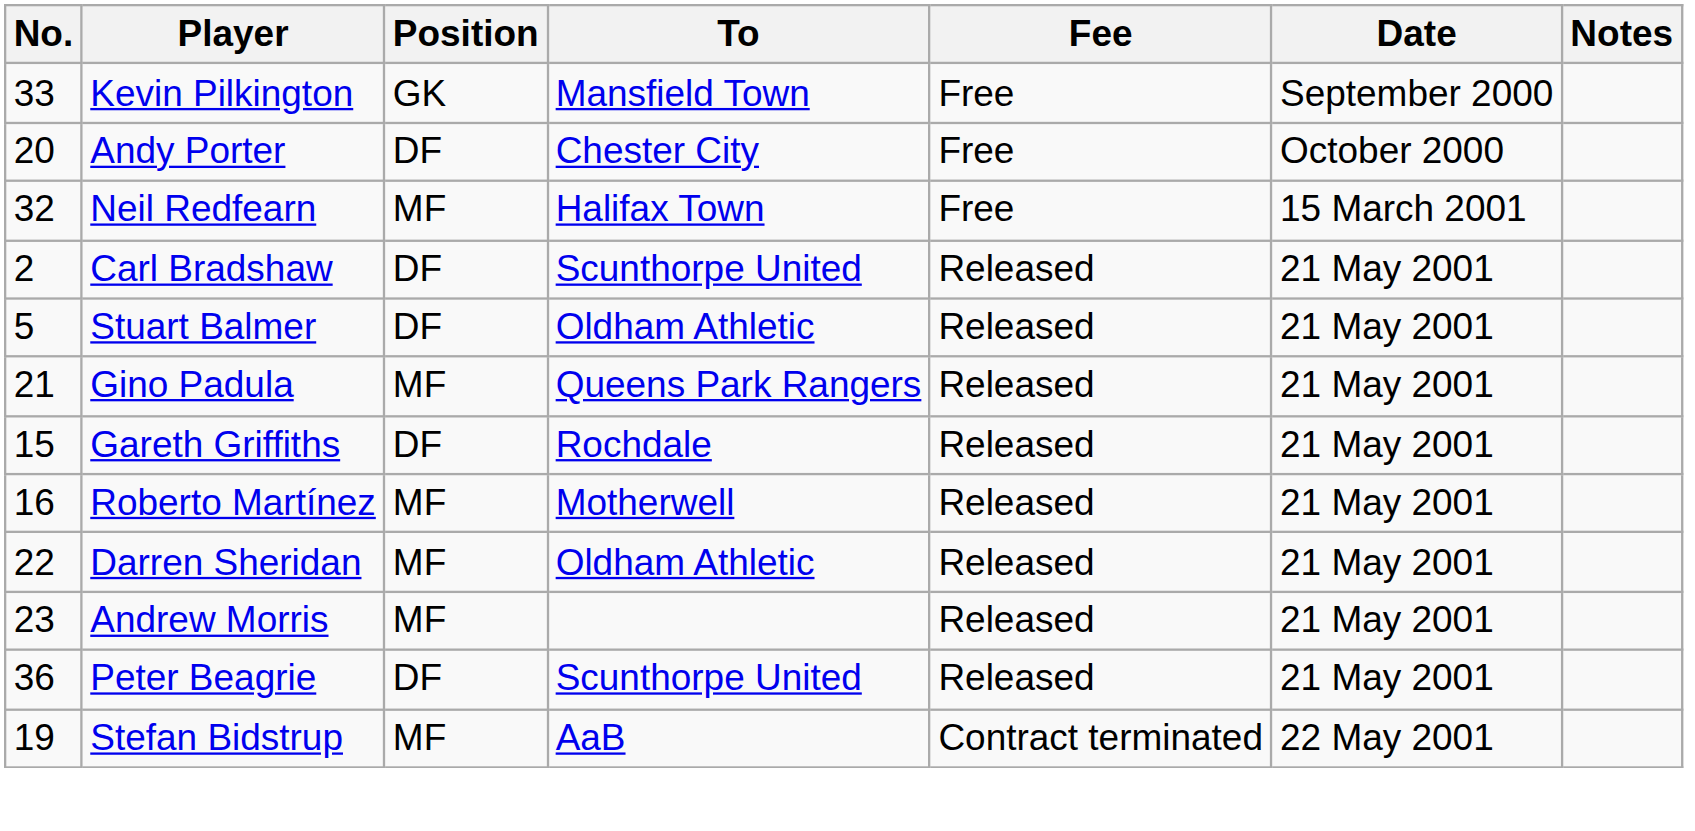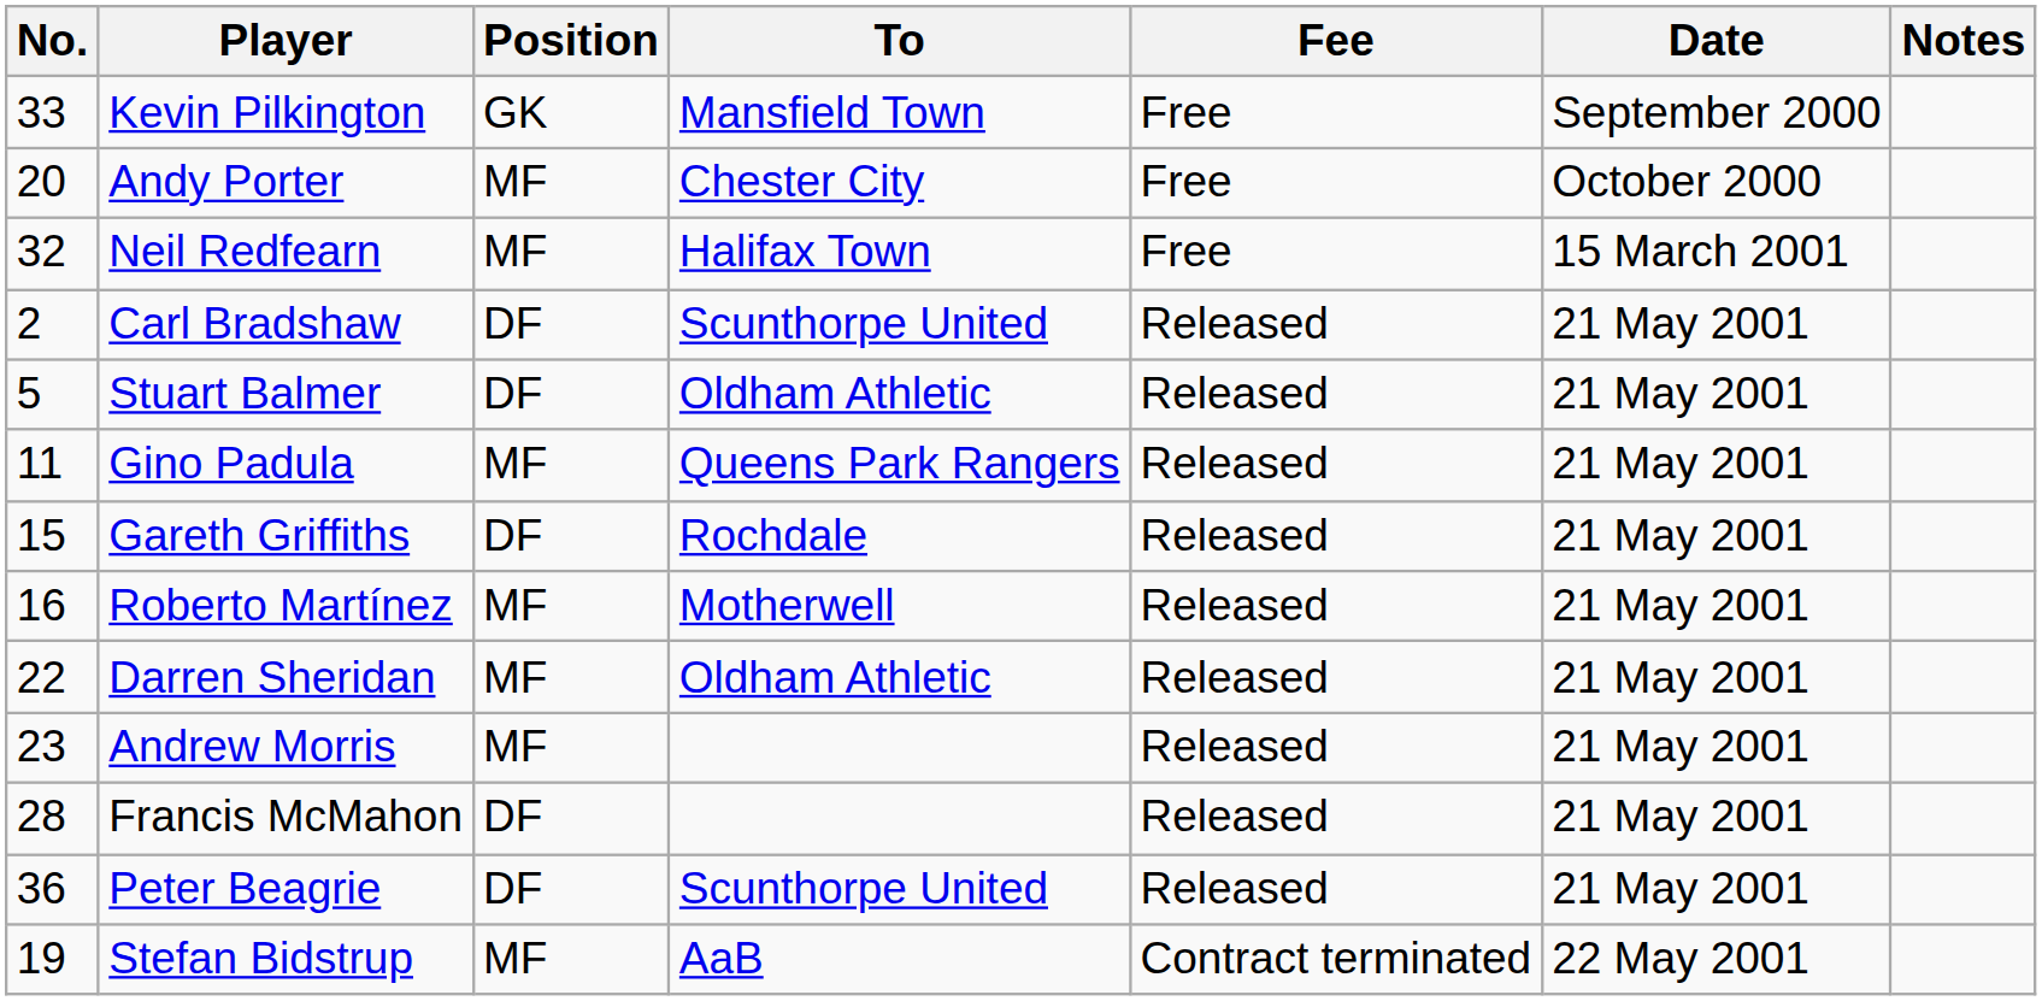 <table class="wikitable">
 <tr>
 <th>No.</th>
 <th>Player</th>
 <th>Position</th>
 <th>To</th>
 <th>Fee</th>
 <th>Date</th>
 <th>Notes</th>
 </tr>
 <tr>
 <td>33</td>
 <td><a href='#'>Kevin Pilkington</a></td>
 <td>GK</td>
 <td><a href='#'>Mansfield Town</a></td>
 <td>Free</td>
 <td>September 2000</td>
 <td></td>
 </tr>
 <tr>
 <td>20</td>
 <td><a href='#'>Andy Porter</a></td>
-<td>DF</td>
+<td>MF</td>
 <td><a href='#'>Chester City</a></td>
 <td>Free</td>
 <td>October 2000</td>
 <td></td>
 </tr>
 <tr>
 <td>32</td>
 <td><a href='#'>Neil Redfearn</a></td>
 <td>MF</td>
 <td><a href='#'>Halifax Town</a></td>
 <td>Free</td>
 <td>15 March 2001</td>
 <td></td>
 </tr>
 <tr>
 <td>2</td>
 <td><a href='#'>Carl Bradshaw</a></td>
 <td>DF</td>
 <td><a href='#'>Scunthorpe United</a></td>
 <td>Released</td>
 <td>21 May 2001</td>
 <td></td>
 </tr>
 <tr>
 <td>5</td>
 <td><a href='#'>Stuart Balmer</a></td>
 <td>DF</td>
 <td><a href='#'>Oldham Athletic</a></td>
 <td>Released</td>
 <td>21 May 2001</td>
 <td></td>
 </tr>
 <tr>
-<td>21</td>
+<td>11</td>
 <td><a href='#'>Gino Padula</a></td>
 <td>MF</td>
 <td><a href='#'>Queens Park Rangers</a></td>
 <td>Released</td>
 <td>21 May 2001</td>
 <td></td>
 </tr>
 <tr>
 <td>15</td>
 <td><a href='#'>Gareth Griffiths</a></td>
 <td>DF</td>
 <td><a href='#'>Rochdale</a></td>
 <td>Released</td>
 <td>21 May 2001</td>
 <td></td>
 </tr>
 <tr>
 <td>16</td>
 <td><a href='#'>Roberto Martínez</a></td>
 <td>MF</td>
 <td><a href='#'>Motherwell</a></td>
 <td>Released</td>
 <td>21 May 2001</td>
 <td></td>
 </tr>
 <tr>
 <td>22</td>
 <td><a href='#'>Darren Sheridan</a></td>
 <td>MF</td>
 <td><a href='#'>Oldham Athletic</a></td>
 <td>Released</td>
 <td>21 May 2001</td>
 <td></td>
 </tr>
 <tr>
 <td>23</td>
 <td><a href='#'>Andrew Morris</a></td>
 <td>MF</td>
 <td></td>
 <td>Released</td>
 <td>21 May 2001</td>
 <td></td>
 </tr>
 <tr>
+<td>28</td>
+<td>Francis McMahon</td>
+<td>DF</td>
+<td></td>
+<td>Released</td>
+<td>21 May 2001</td>
+<td></td>
+</tr>
+<tr>
 <td>36</td>
 <td><a href='#'>Peter Beagrie</a></td>
 <td>DF</td>
 <td><a href='#'>Scunthorpe United</a></td>
 <td>Released</td>
 <td>21 May 2001</td>
 <td></td>
 </tr>
 <tr>
 <td>19</td>
 <td><a href='#'>Stefan Bidstrup</a></td>
 <td>MF</td>
 <td><a href='#'>AaB</a></td>
 <td>Contract terminated</td>
 <td>22 May 2001</td>
 <td></td>
 </tr>
 </table>
